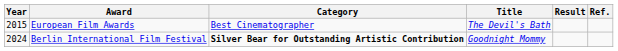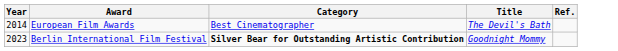 <table class="wikitable">
 <tr>
 <th>Year</th>
 <th>Award</th>
 <th>Category</th>
 <th>Title</th>
-<th>Result</th>
 <th>Ref.</th>
 </tr>
 <tr>
-<td>2015</td>
+<td>2014</td>
 <td><a href='#'>European Film Awards</a></td>
 <td><a href='#'>Best Cinematographer</a></td>
 <td><em><a href='#'>The Devil's Bath</a></em></td>
 <td></td>
-<td></td>
 </tr>
 <tr>
-<td>2024</td>
+<td>2023</td>
 <td><a href='#'>Berlin International Film Festival</a></td>
 <td><strong>Silver Bear for Outstanding Artistic Contribution</strong></td>
 <td><em><a href='#'>Goodnight Mommy</a></em></td>
 <td></td>
-<td></td>
 </tr>
 </table>
